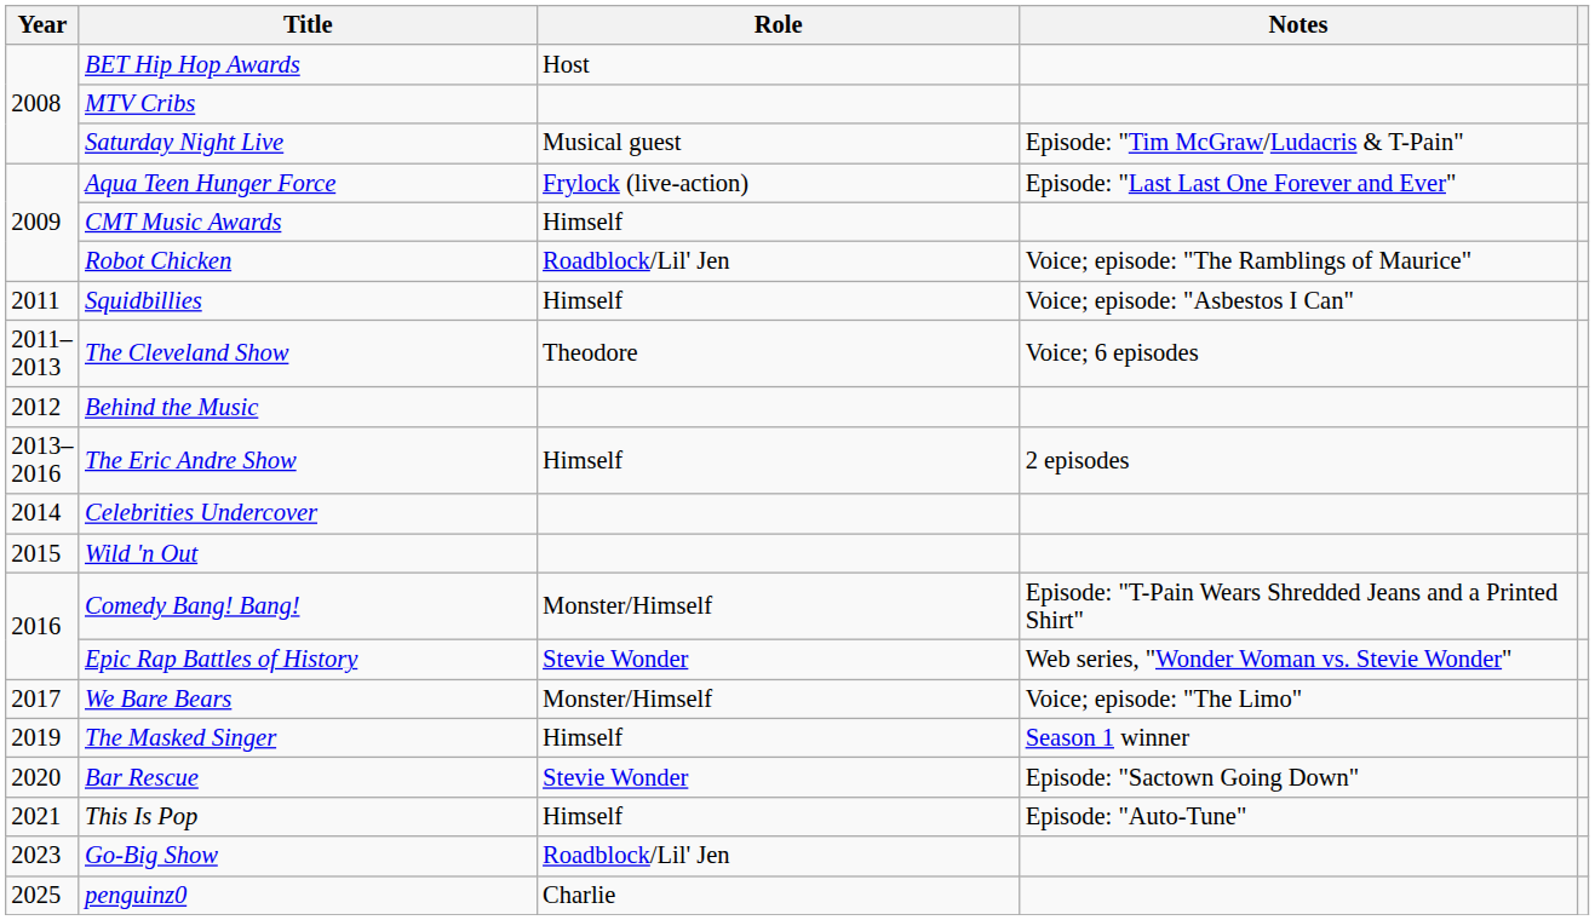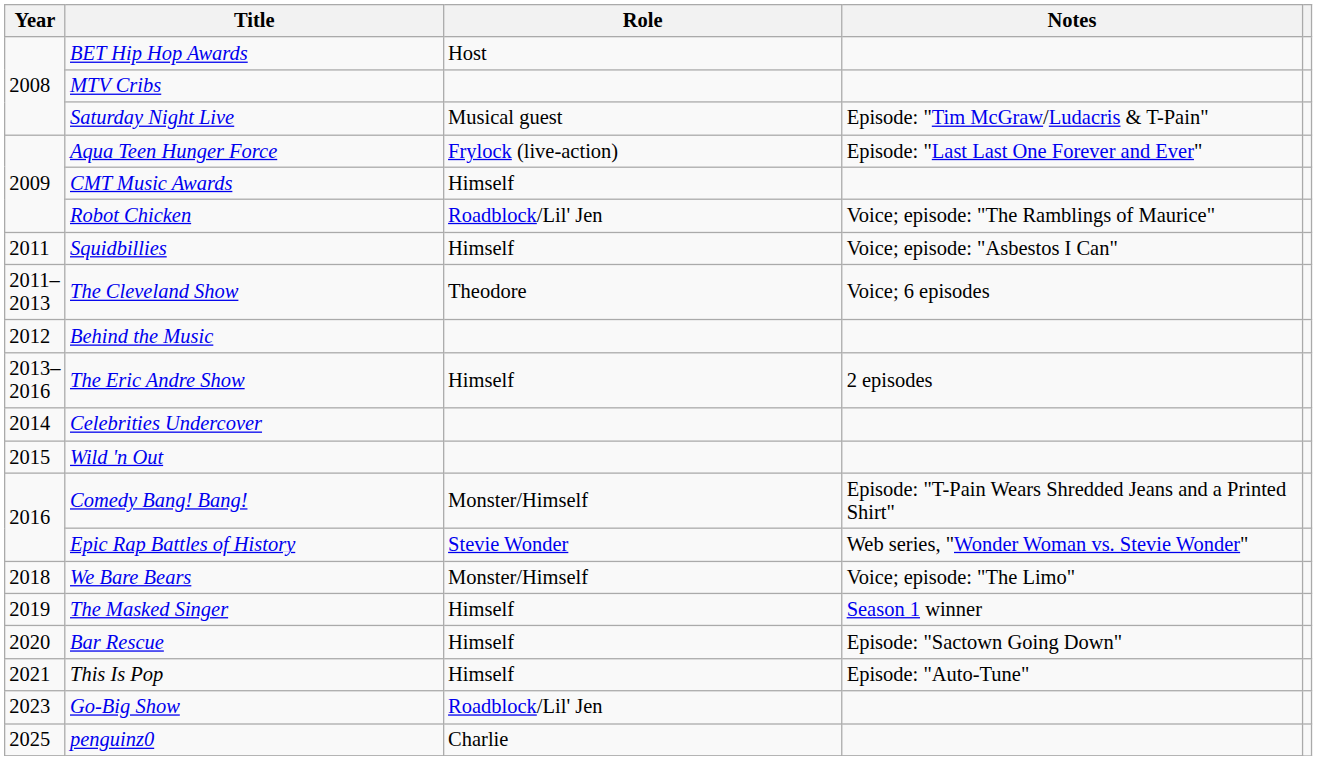 <table class="wikitable sortable">
 <tr>
 <th scope="col" style="width:1em;">Year</th>
 <th scope="col" style="width:18em;">Title</th>
 <th scope="col" style="width:19em;">Role</th>
 <th scope="col" style="width:22em;">Notes</th>
 <th class="unsortable"></th>
 </tr>
 <tr>
 <td rowspan=3>2008</td>
 <td><em><a href='#'>BET Hip Hop Awards</a></em></td>
 <td>Host</td>
 <td></td>
 <td></td>
 </tr>
 <tr>
 <td><em><a href='#'>MTV Cribs</a></em></td>
 <td></td>
 <td></td>
 <td></td>
 </tr>
 <tr>
 <td><em><a href='#'>Saturday Night Live</a></em></td>
 <td>Musical guest</td>
 <td>Episode: "<a href='#'>Tim McGraw</a>/<a href='#'>Ludacris</a> & T-Pain"</td>
 <td></td>
 </tr>
 <tr>
 <td rowspan=3>2009</td>
 <td><em><a href='#'>Aqua Teen Hunger Force</a></em></td>
 <td><a href='#'>Frylock</a> (live-action)</td>
 <td>Episode: "<a href='#'>Last Last One Forever and Ever</a>"</td>
 <td></td>
 </tr>
 <tr>
 <td><em><a href='#'>CMT Music Awards</a></em></td>
 <td>Himself</td>
 <td></td>
 <td></td>
 </tr>
 <tr>
 <td><em><a href='#'>Robot Chicken</a></em></td>
 <td><a href='#'>Roadblock</a>/Lil' Jen</td>
 <td>Voice; episode: "The Ramblings of Maurice"</td>
 <td></td>
 </tr>
 <tr>
 <td>2011</td>
 <td><em><a href='#'>Squidbillies</a></em></td>
 <td>Himself</td>
 <td>Voice; episode: "Asbestos I Can"</td>
 <td></td>
 </tr>
 <tr>
 <td>2011–2013</td>
 <td><em><a href='#'>The Cleveland Show</a></em></td>
 <td>Theodore</td>
 <td>Voice; 6 episodes</td>
 <td></td>
 </tr>
 <tr>
 <td>2012</td>
 <td><em><a href='#'>Behind the Music</a></em></td>
 <td></td>
 <td></td>
 <td></td>
 </tr>
 <tr>
 <td>2013–2016</td>
 <td><em><a href='#'>The Eric Andre Show</a></em></td>
 <td>Himself</td>
 <td>2 episodes</td>
 <td></td>
 </tr>
 <tr>
 <td>2014</td>
 <td><em><a href='#'>Celebrities Undercover</a></em></td>
 <td></td>
 <td></td>
 <td></td>
 </tr>
 <tr>
 <td>2015</td>
 <td><em><a href='#'>Wild 'n Out</a></em></td>
 <td></td>
 <td></td>
 <td></td>
 </tr>
 <tr>
 <td rowspan=2>2016</td>
 <td><em><a href='#'>Comedy Bang! Bang!</a></em></td>
 <td>Monster/Himself</td>
 <td>Episode: "T-Pain Wears Shredded Jeans and a Printed Shirt"</td>
 <td></td>
 </tr>
 <tr>
 <td><em><a href='#'>Epic Rap Battles of History</a></em></td>
 <td><a href='#'>Stevie Wonder</a></td>
 <td>Web series, "<a href='#'>Wonder Woman vs. Stevie Wonder</a>"</td>
 <td></td>
 </tr>
 <tr>
-<td>2017</td>
+<td>2018</td>
 <td><em><a href='#'>We Bare Bears</a></em></td>
 <td>Monster/Himself</td>
 <td>Voice; episode: "The Limo"</td>
 <td></td>
 </tr>
 <tr>
 <td>2019</td>
 <td><em><a href='#'>The Masked Singer</a></em></td>
 <td>Himself</td>
 <td><a href='#'>Season 1</a> winner</td>
 <td></td>
 </tr>
 <tr>
 <td>2020</td>
 <td><em><a href='#'>Bar Rescue</a></em></td>
-<td><a href='#'>Stevie Wonder</a></td>
+<td>Himself</td>
 <td>Episode: "Sactown Going Down"</td>
 <td></td>
 </tr>
 <tr>
 <td>2021</td>
 <td><em>This Is Pop</em></td>
 <td>Himself</td>
 <td>Episode: "Auto-Tune"</td>
 <td></td>
 </tr>
 <tr>
 <td>2023</td>
 <td><em><a href='#'>Go-Big Show</a></em></td>
 <td><a href='#'>Roadblock</a>/Lil' Jen</td>
 <td></td>
 <td></td>
 </tr>
 <tr>
 <td>2025</td>
 <td><em><a href='#'>penguinz0</a></em></td>
 <td>Charlie</td>
 <td></td>
 </tr>
 <tr>
 </tr>
 </table>
